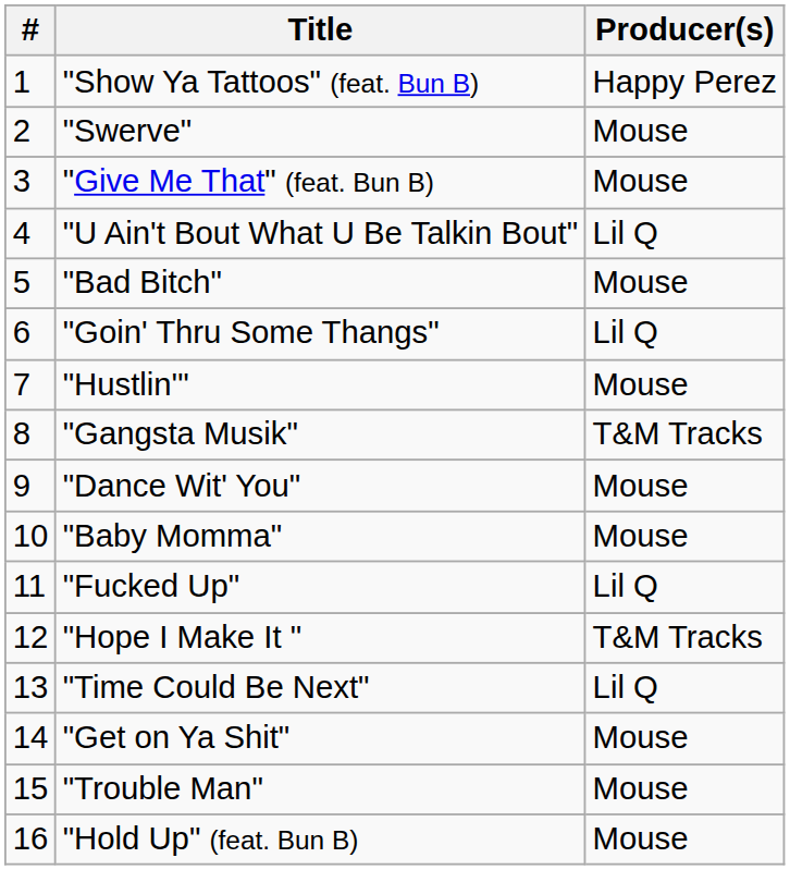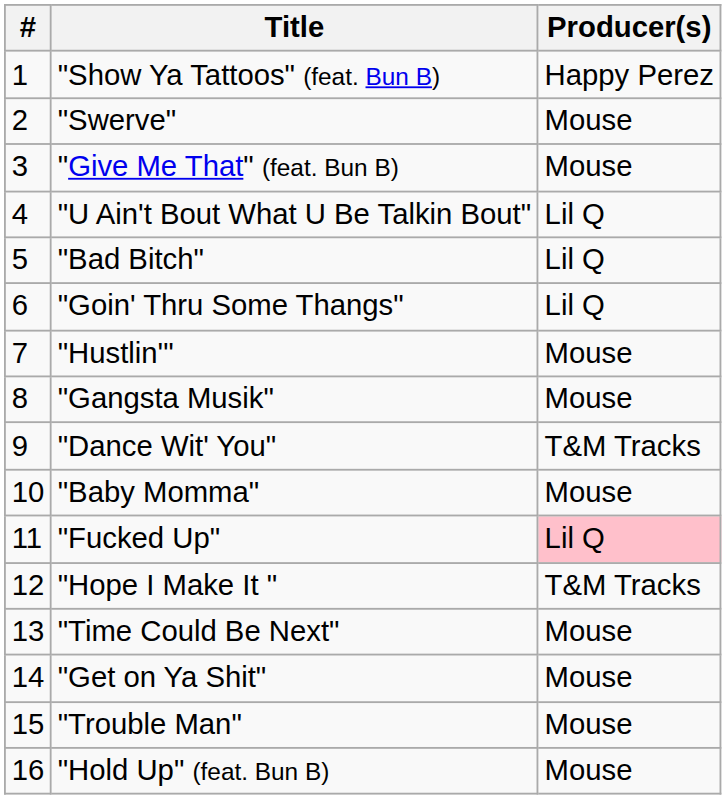 <table class="wikitable">
 <tr>
 <th align="center">#</th>
 <th align="center">Title</th>
 <th align="center">Producer(s)</th>
 </tr>
 <tr>
 <td>1</td>
 <td>"Show Ya Tattoos" <small>(feat. <a href='#'>Bun B</a>)</small></td>
 <td>Happy Perez</td>
 </tr>
 <tr>
 <td>2</td>
 <td>"Swerve"</td>
 <td>Mouse</td>
 </tr>
 <tr>
 <td>3</td>
 <td>"<a href='#'>Give Me That</a>" <small>(feat. Bun B)</small></td>
 <td>Mouse</td>
 </tr>
 <tr>
 <td>4</td>
 <td>"U Ain't Bout What U Be Talkin Bout"</td>
 <td>Lil Q</td>
 </tr>
 <tr>
 <td>5</td>
 <td>"Bad Bitch"</td>
-<td>Mouse</td>
+<td>Lil Q</td>
 </tr>
 <tr>
 <td>6</td>
 <td>"Goin' Thru Some Thangs"</td>
 <td>Lil Q</td>
 </tr>
 <tr>
 <td>7</td>
 <td>"Hustlin'"</td>
 <td>Mouse</td>
 </tr>
 <tr>
 <td>8</td>
 <td>"Gangsta Musik"</td>
-<td>T&M Tracks</td>
+<td>Mouse</td>
 </tr>
 <tr>
 <td>9</td>
 <td>"Dance Wit' You"</td>
-<td>Mouse</td>
+<td>T&M Tracks</td>
 </tr>
 <tr>
 <td>10</td>
 <td>"Baby Momma"</td>
 <td>Mouse</td>
 </tr>
 <tr>
 <td>11</td>
 <td>"Fucked Up"</td>
-<td>Lil Q</td>
+<td style="background: pink;">Lil Q</td>
 </tr>
 <tr>
 <td>12</td>
 <td>"Hope I Make It "</td>
 <td>T&M Tracks</td>
 </tr>
 <tr>
 <td>13</td>
 <td>"Time Could Be Next"</td>
-<td>Lil Q</td>
+<td>Mouse</td>
 </tr>
 <tr>
 <td>14</td>
 <td>"Get on Ya Shit"</td>
 <td>Mouse</td>
 </tr>
 <tr>
 <td>15</td>
 <td>"Trouble Man"</td>
 <td>Mouse</td>
 </tr>
 <tr>
 <td>16</td>
 <td>"Hold Up" <small>(feat. Bun B)</small></td>
 <td>Mouse</td>
 </tr>
 </table>
